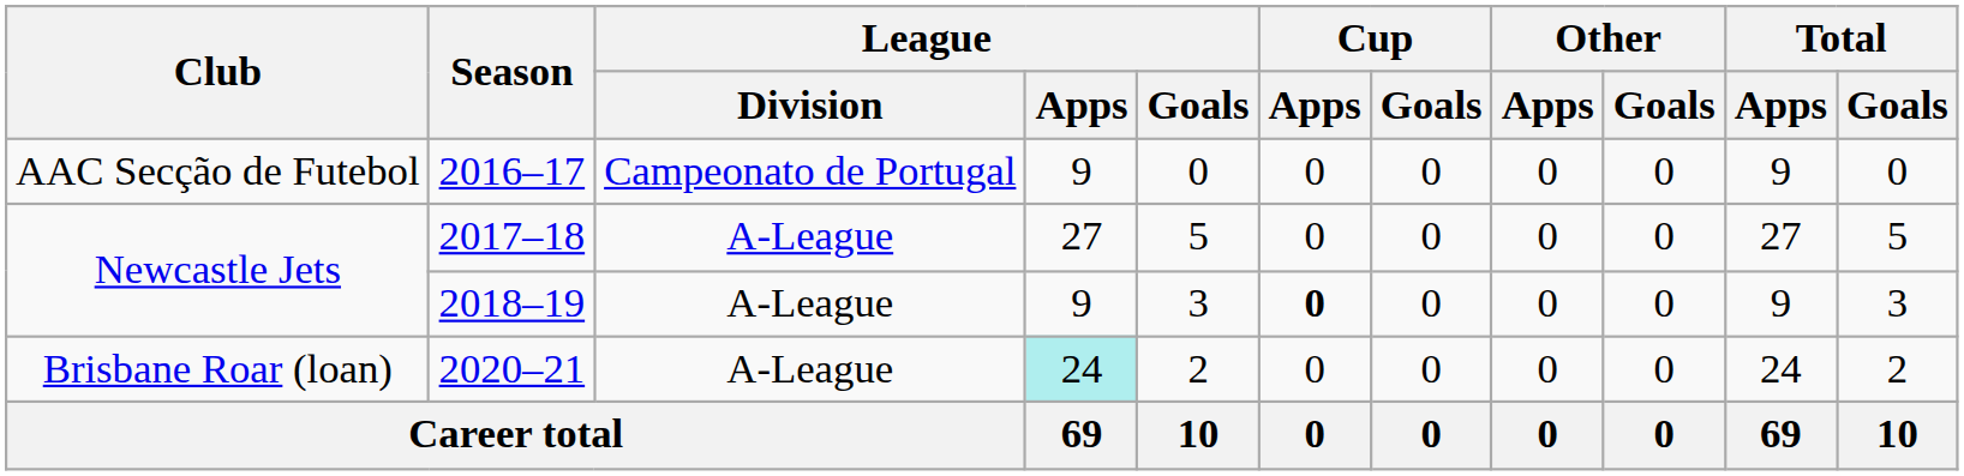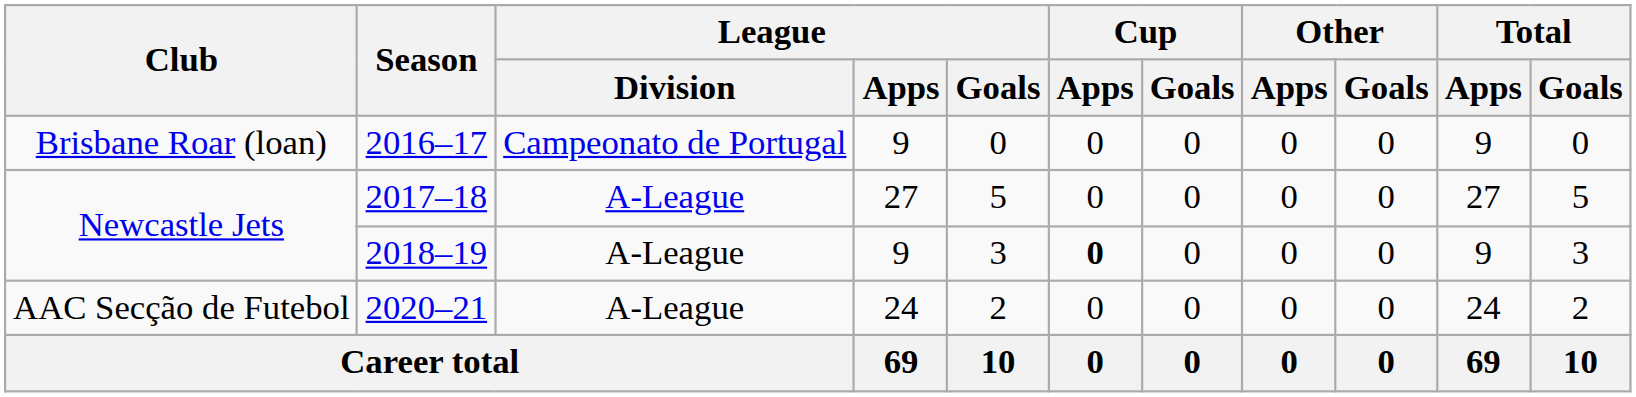 <table class="wikitable" style="text-align: center">
 <tr>
 <th rowspan="2">Club</th>
 <th rowspan="2">Season</th>
 <th colspan="3">League</th>
 <th colspan="2">Cup</th>
 <th colspan="2">Other</th>
 <th colspan="2">Total</th>
 </tr>
 <tr>
 <th>Division</th>
 <th>Apps</th>
 <th>Goals</th>
 <th>Apps</th>
 <th>Goals</th>
 <th>Apps</th>
 <th>Goals</th>
 <th>Apps</th>
 <th>Goals</th>
 </tr>
 <tr>
-<td>AAC Secção de Futebol</td>
+<td><a href='#'>Brisbane Roar</a> (loan)</td>
 <td><a href='#'>2016–17</a></td>
 <td><a href='#'>Campeonato de Portugal</a></td>
 <td>9</td>
 <td>0</td>
 <td>0</td>
 <td>0</td>
 <td>0</td>
 <td>0</td>
 <td>9</td>
 <td>0</td>
 </tr>
 <tr>
 <td rowspan="2"><a href='#'>Newcastle Jets</a></td>
 <td><a href='#'>2017–18</a></td>
 <td><a href='#'>A-League</a></td>
 <td>27</td>
 <td>5</td>
 <td>0</td>
 <td>0</td>
 <td>0</td>
 <td>0</td>
 <td>27</td>
 <td>5</td>
 </tr>
 <tr>
 <td><a href='#'>2018–19</a></td>
 <td>A-League</td>
 <td>9</td>
 <td>3</td>
 <td><strong>0</strong></td>
 <td>0</td>
 <td>0</td>
 <td>0</td>
 <td>9</td>
 <td>3</td>
 </tr>
 <tr>
-<td><a href='#'>Brisbane Roar</a> (loan)</td>
+<td>AAC Secção de Futebol</td>
 <td><a href='#'>2020–21</a></td>
 <td>A-League</td>
-<td style="background: paleturquoise;">24</td>
+<td>24</td>
 <td>2</td>
 <td>0</td>
 <td>0</td>
 <td>0</td>
 <td>0</td>
 <td>24</td>
 <td>2</td>
 </tr>
 <tr>
 <th colspan="3">Career total</th>
 <th>69</th>
 <th>10</th>
 <th>0</th>
 <th>0</th>
 <th>0</th>
 <th>0</th>
 <th>69</th>
 <th>10</th>
 </tr>
 </table>
